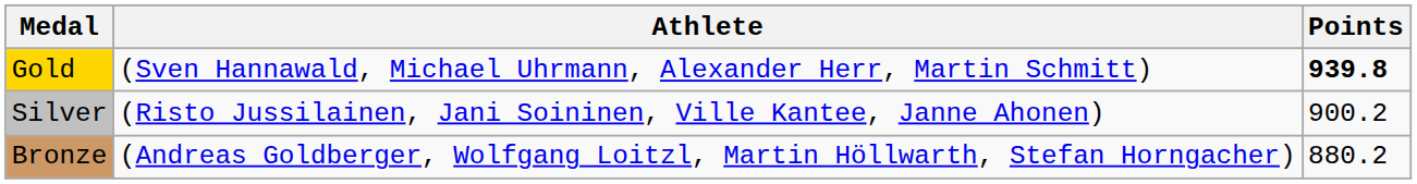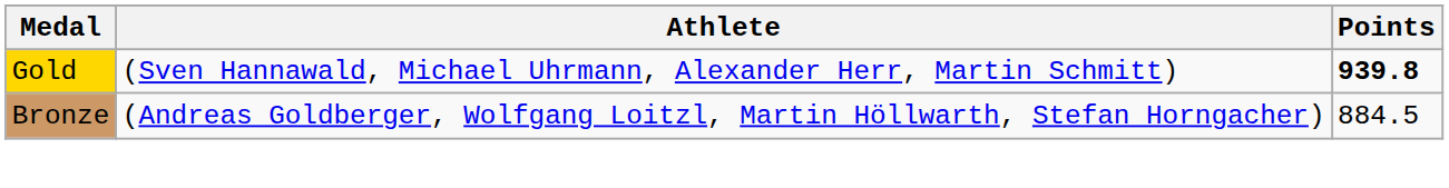 <table class="wikitable">
 <tr style="background:#efefef;">
 <th>Medal</th>
 <th>Athlete</th>
 <th>Points</th>
 </tr>
 <tr>
 <td style="background:gold;">Gold</td>
 <td> (<a href='#'>Sven Hannawald</a>, <a href='#'>Michael Uhrmann</a>, <a href='#'>Alexander Herr</a>, <a href='#'>Martin Schmitt</a>)</td>
 <td><strong>939.8</strong></td>
 </tr>
 <tr>
-<td style="background:silver;">Silver</td>
-<td> (<a href='#'>Risto Jussilainen</a>, <a href='#'>Jani Soininen</a>, <a href='#'>Ville Kantee</a>, <a href='#'>Janne Ahonen</a>)</td>
-<td>900.2</td>
-</tr>
-<tr>
 <td style="background:#c96;">Bronze</td>
 <td> (<a href='#'>Andreas Goldberger</a>, <a href='#'>Wolfgang Loitzl</a>, <a href='#'>Martin Höllwarth</a>, <a href='#'>Stefan Horngacher</a>)</td>
-<td>880.2</td>
+<td>884.5</td>
 </tr>
 </table>
